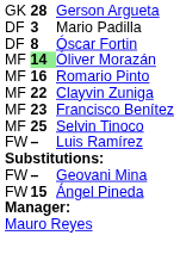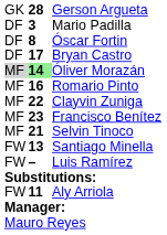 <table style = "font-size: 90%" cellspacing = "0" cellpadding = "0">
 <tr>
 <td colspan = 4></td>
 </tr>
 <tr>
 <th style="width:25px;"></th>
 <th style="width:25px;"></th>
 </tr>
 <tr>
 <td>GK</td>
 <td><strong>28</strong></td>
 <td> <a href='#'>Gerson Argueta</a></td>
 </tr>
 <tr>
 <td>DF</td>
 <td><strong>3</strong></td>
 <td> Mario Padilla</td>
 </tr>
 <tr>
 <td>DF</td>
 <td><strong>8</strong></td>
 <td> <a href='#'>Óscar Fortin</a></td>
 </tr>
 <tr>
-<td>MF</td>
+<td>DF</td>
+<td><strong>17</strong></td>
+<td> <a href='#'>Bryan Castro</a></td>
+<td></td>
+<td></td>
+</tr>
+<tr>
+<td style="background: lightgrey;">MF</td>
 <td style="background: lightgreen;"><strong>14</strong></td>
 <td> <a href='#'>Óliver Morazán</a></td>
 </tr>
 <tr>
 <td>MF</td>
 <td><strong>16</strong></td>
 <td> <a href='#'>Romario Pinto</a></td>
 <td></td>
 <td></td>
 </tr>
 <tr>
 <td>MF</td>
 <td><strong>22</strong></td>
 <td> <a href='#'>Clayvin Zuniga</a></td>
 <td></td>
 <td></td>
 </tr>
 <tr>
 <td>MF</td>
 <td><strong>23</strong></td>
 <td> <a href='#'>Francisco Benítez</a></td>
 <td></td>
 <td></td>
 </tr>
 <tr>
 <td>MF</td>
-<td><strong>25</strong></td>
+<td><strong>21</strong></td>
 <td> <a href='#'>Selvin Tinoco</a></td>
+</tr>
+<tr>
+<td>FW</td>
+<td><strong>13</strong></td>
+<td> <a href='#'>Santiago Minella</a></td>
+<td></td>
+<td></td>
 </tr>
 <tr>
 <td>FW</td>
 <td><strong>–</strong></td>
 <td> <a href='#'>Luis Ramírez</a></td>
 </tr>
 <tr>
 <td colspan = 3><strong>Substitutions:</strong></td>
 </tr>
 <tr>
 <td>FW</td>
-<td><strong>–</strong></td>
-<td> <a href='#'>Geovani Mina</a></td>
-<td></td>
-<td></td>
-</tr>
-<tr>
-<td>FW</td>
-<td><strong>15</strong></td>
-<td> <a href='#'>Ángel Pineda</a></td>
+<td><strong>11</strong></td>
+<td> <a href='#'>Aly Arriola</a></td>
 <td></td>
 <td></td>
 </tr>
 <tr>
 <td colspan = 3><strong>Manager:</strong></td>
 </tr>
 <tr>
 <td colspan = 3> <a href='#'>Mauro Reyes</a></td>
 </tr>
 </table>
